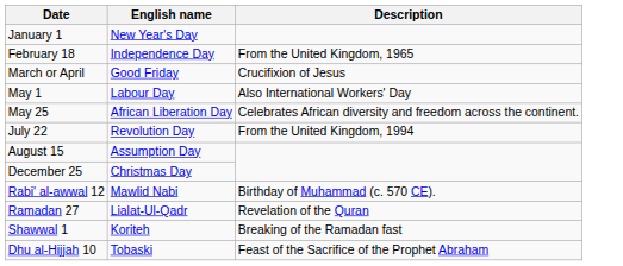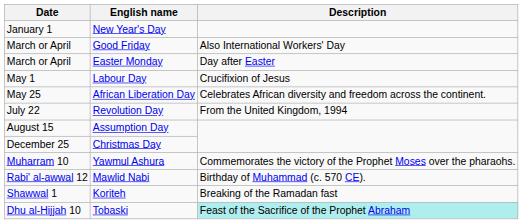 <table class="wikitable">
 <tr>
 <th>Date</th>
 <th>English name</th>
 <th>Description</th>
 </tr>
 <tr>
 <td>January 1</td>
 <td><a href='#'>New Year's Day</a></td>
 </tr>
 <tr>
-<td>February 18</td>
-<td><a href='#'>Independence Day</a></td>
-<td>From the United Kingdom, 1965</td>
+<td>March or April</td>
+<td><a href='#'>Good Friday</a></td>
+<td>Also International Workers' Day</td>
 </tr>
 <tr>
 <td>March or April</td>
-<td><a href='#'>Good Friday</a></td>
-<td>Crucifixion of Jesus</td>
+<td><a href='#'>Easter Monday</a></td>
+<td>Day after <a href='#'>Easter</a></td>
 </tr>
 <tr>
 <td>May 1</td>
 <td><a href='#'>Labour Day</a></td>
-<td>Also International Workers' Day</td>
+<td>Crucifixion of Jesus</td>
 </tr>
 <tr>
 <td>May 25</td>
 <td><a href='#'>African Liberation Day</a></td>
 <td>Celebrates African diversity and freedom across the continent.</td>
 </tr>
 <tr>
 <td>July 22</td>
 <td><a href='#'>Revolution Day</a></td>
 <td>From the United Kingdom, 1994</td>
 </tr>
 <tr>
 <td>August 15</td>
 <td><a href='#'>Assumption Day</a></td>
 </tr>
 <tr>
 <td>December 25</td>
 <td><a href='#'>Christmas Day</a></td>
 </tr>
 <tr>
+<td><a href='#'>Muharram</a> 10</td>
+<td><a href='#'>Yawmul Ashura</a></td>
+<td>Commemorates the victory of the Prophet <a href='#'>Moses</a> over the pharaohs.</td>
+</tr>
+<tr>
 <td><a href='#'>Rabi' al-awwal</a> 12</td>
 <td><a href='#'>Mawlid Nabi</a></td>
 <td>Birthday of <a href='#'>Muhammad</a> (c. 570 <a href='#'>CE</a>).</td>
-</tr>
-<tr>
-<td><a href='#'>Ramadan</a> 27</td>
-<td><a href='#'>Lialat-Ul-Qadr</a></td>
-<td>Revelation of the <a href='#'>Quran</a></td>
 </tr>
 <tr>
 <td><a href='#'>Shawwal</a> 1</td>
 <td><a href='#'>Koriteh</a></td>
 <td>Breaking of the Ramadan fast</td>
 </tr>
 <tr>
 <td><a href='#'>Dhu al-Hijjah</a> 10</td>
 <td><a href='#'>Tobaski</a></td>
-<td>Feast of the Sacrifice of the Prophet <a href='#'>Abraham</a></td>
+<td style="background: paleturquoise;">Feast of the Sacrifice of the Prophet <a href='#'>Abraham</a></td>
 </tr>
 </table>
